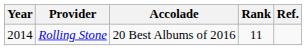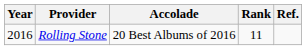 <table class="wikitable" style="text-align:center">
 <tr>
 <th scope="col">Year</th>
 <th scope="col">Provider</th>
 <th scope="col">Accolade</th>
 <th scope="col">Rank</th>
 <th scope="col">Ref.</th>
 </tr>
 <tr>
-<td>2014</td>
+<td>2016</td>
 <td><em><a href='#'>Rolling Stone</a></em></td>
 <td>20 Best Albums of 2016</td>
 <td>11</td>
 <td></td>
 </tr>
 </table>
